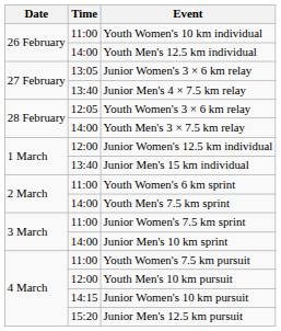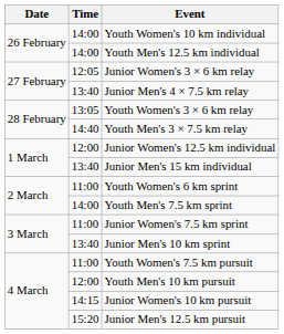 <table class="wikitable">
 <tr>
 <th>Date</th>
 <th>Time</th>
 <th>Event</th>
 </tr>
 <tr>
 <td rowspan=2>26 February</td>
-<td>11:00</td>
+<td>14:00</td>
 <td>Youth Women's 10 km individual</td>
 </tr>
 <tr>
 <td>14:00</td>
 <td>Youth Men's 12.5 km individual</td>
 </tr>
 <tr>
 <td rowspan=2>27 February</td>
-<td>13:05</td>
+<td>12:05</td>
 <td>Junior Women's 3 × 6 km relay</td>
 </tr>
 <tr>
 <td>13:40</td>
 <td>Junior Men's 4 × 7.5 km relay</td>
 </tr>
 <tr>
 <td rowspan=2>28 February</td>
-<td>12:05</td>
+<td>13:05</td>
 <td>Youth Women's 3 × 6 km relay</td>
 </tr>
 <tr>
-<td>14:00</td>
+<td>14:40</td>
 <td>Youth Men's 3 × 7.5 km relay</td>
 </tr>
 <tr>
 <td rowspan=2>1 March</td>
 <td>12:00</td>
 <td>Junior Women's 12.5 km individual</td>
 </tr>
 <tr>
 <td>13:40</td>
 <td>Junior Men's 15 km individual</td>
 </tr>
 <tr>
 <td rowspan=2>2 March</td>
 <td>11:00</td>
 <td>Youth Women's 6 km sprint</td>
 </tr>
 <tr>
 <td>14:00</td>
 <td>Youth Men's 7.5 km sprint</td>
 </tr>
 <tr>
 <td rowspan=2>3 March</td>
 <td>11:00</td>
 <td>Junior Women's 7.5 km sprint</td>
 </tr>
 <tr>
-<td>14:00</td>
+<td>13:40</td>
 <td>Junior Men's 10 km sprint</td>
 </tr>
 <tr>
 <td rowspan=4>4 March</td>
 <td>11:00</td>
 <td>Youth Women's 7.5 km pursuit</td>
 </tr>
 <tr>
 <td>12:00</td>
 <td>Youth Men's 10 km pursuit</td>
 </tr>
 <tr>
 <td>14:15</td>
 <td>Junior Women's 10 km pursuit</td>
 </tr>
 <tr>
 <td>15:20</td>
 <td>Junior Men's 12.5 km pursuit</td>
 </tr>
 </table>
